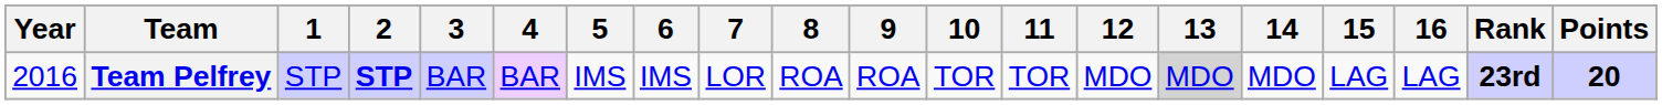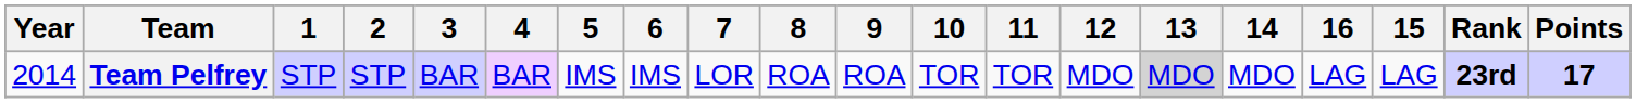 <table class="wikitable" style="text-align:center; font-size:90%">
 <tr>
 <th>Year</th>
 <th>Team</th>
 <th>1</th>
 <th>2</th>
 <th>3</th>
 <th>4</th>
 <th>5</th>
 <th>6</th>
 <th>7</th>
 <th>8</th>
 <th>9</th>
 <th>10</th>
 <th>11</th>
 <th>12</th>
 <th>13</th>
 <th>14</th>
+<th>16</th>
 <th>15</th>
-<th>16</th>
 <th>Rank</th>
 <th>Points</th>
 </tr>
 <tr>
-<td><a href='#'>2016</a></td>
+<td><a href='#'>2014</a></td>
 <th><a href='#'>Team Pelfrey</a></th>
 <td style="background:#CFCFFF;"><a href='#'>STP</a><br></td>
-<td style="background:#CFCFFF;"><strong><a href='#'>STP</a><br></strong></td>
+<td style="background:#CFCFFF;"><a href='#'>STP</a><br></td>
 <td style="background:#CFCFFF;"><a href='#'>BAR</a><br></td>
 <td style="background:#EFCFFF;"><a href='#'>BAR</a><br></td>
 <td><a href='#'>IMS</a></td>
 <td><a href='#'>IMS</a></td>
 <td><a href='#'>LOR</a></td>
 <td><a href='#'>ROA</a></td>
 <td><a href='#'>ROA</a></td>
 <td><a href='#'>TOR</a></td>
 <td><a href='#'>TOR</a></td>
 <td><a href='#'>MDO</a></td>
 <td style="background: lightgrey;"><a href='#'>MDO</a></td>
 <td><a href='#'>MDO</a></td>
 <td><a href='#'>LAG</a></td>
 <td><a href='#'>LAG</a></td>
 <th style="background:#CFCFFF;">23rd</th>
-<th style="background:#CFCFFF;">20</th>
+<th style="background:#CFCFFF;">17</th>
 </tr>
 </table>
